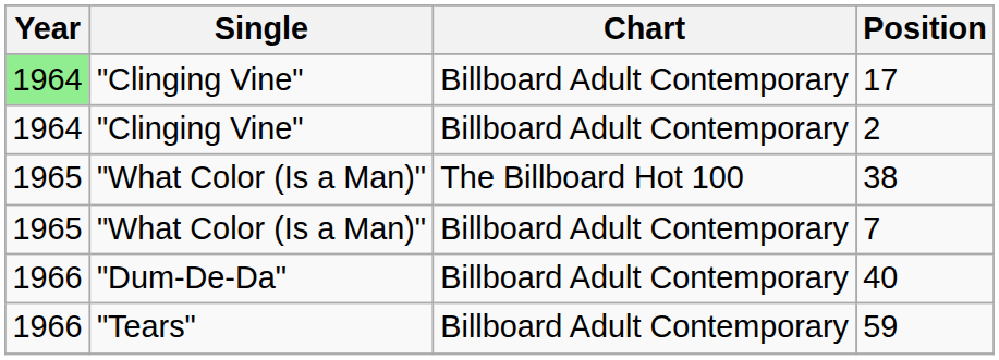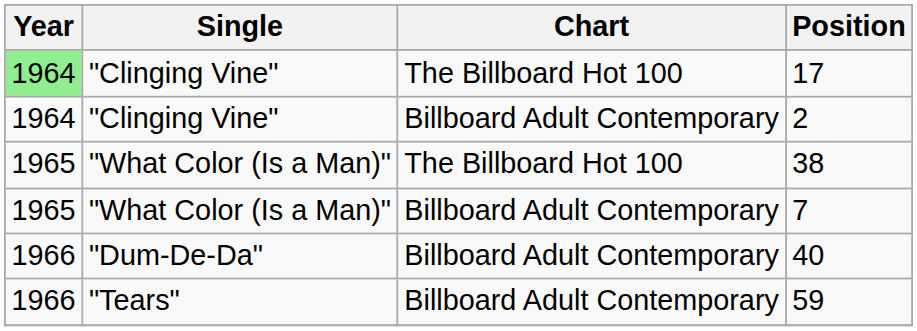 <table class="wikitable">
 <tr>
 <th align="left">Year</th>
 <th align="left">Single</th>
 <th align="left">Chart</th>
 <th align="left">Position</th>
 </tr>
 <tr>
 <td align="left" style="background: lightgreen;">1964</td>
 <td align="left">"Clinging Vine"</td>
-<td align="left">Billboard Adult Contemporary</td>
+<td align="left">The Billboard Hot 100</td>
 <td align="left">17</td>
 </tr>
 <tr>
 <td align="left">1964</td>
 <td align="left">"Clinging Vine"</td>
 <td align="left">Billboard Adult Contemporary</td>
 <td align="left">2</td>
 </tr>
 <tr>
 <td align="left">1965</td>
 <td align="left">"What Color (Is a Man)"</td>
 <td align="left">The Billboard Hot 100</td>
 <td align="left">38</td>
 </tr>
 <tr>
 <td align="left">1965</td>
 <td align="left">"What Color (Is a Man)"</td>
 <td align="left">Billboard Adult Contemporary</td>
 <td align="left">7</td>
 </tr>
 <tr>
 <td align="left">1966</td>
 <td align="left">"Dum-De-Da"</td>
 <td align="left">Billboard Adult Contemporary</td>
 <td align="left">40</td>
 </tr>
 <tr>
 <td align="left">1966</td>
 <td align="left">"Tears"</td>
 <td align="left">Billboard Adult Contemporary</td>
 <td align="left">59</td>
 </tr>
 <tr>
 </tr>
 </table>
